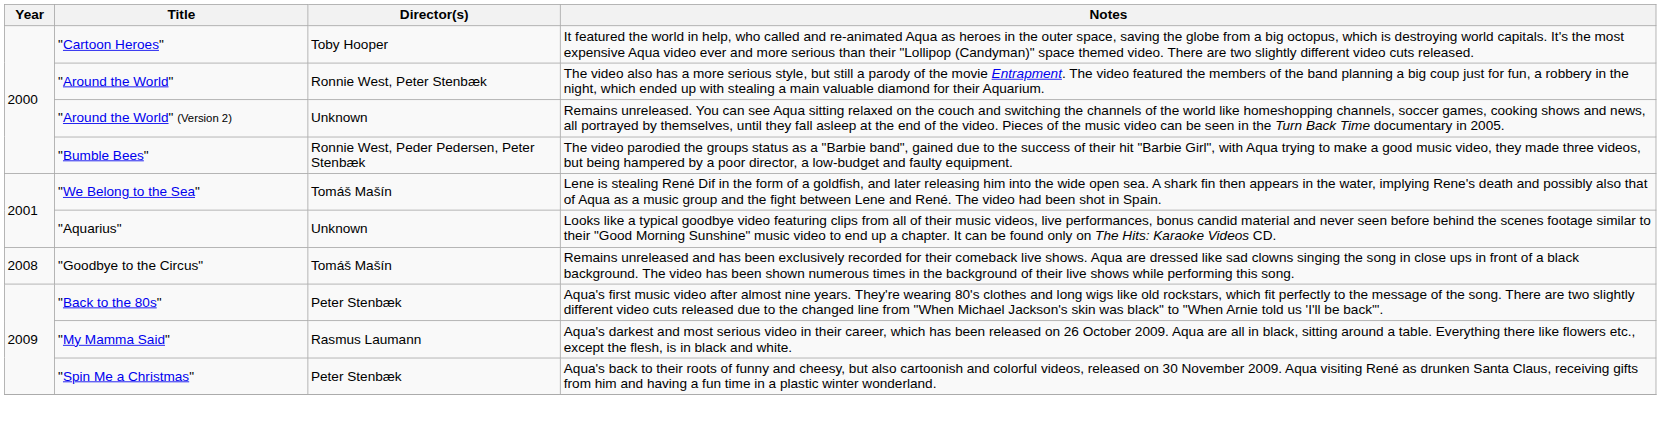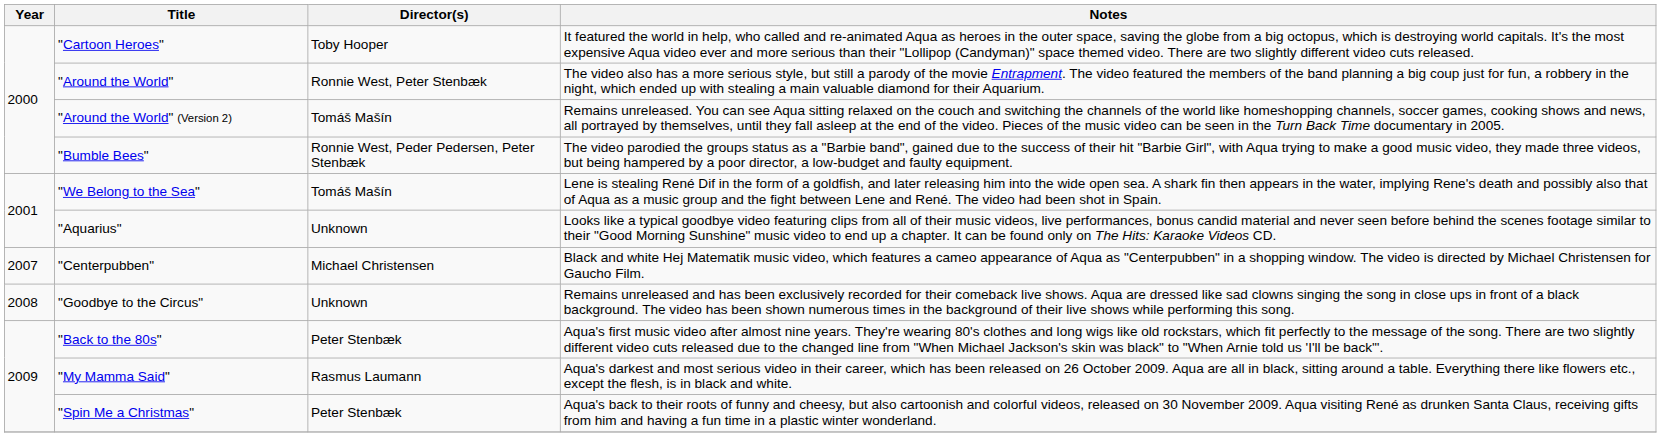 <table class="wikitable plainrowheaders" width=98%>
 <tr>
 <th scope="col" width=3%>Year</th>
 <th scope="col" width=15%>Title</th>
 <th scope="col" width=15%>Director(s)</th>
 <th scope="col" width=65%>Notes</th>
 </tr>
 <tr>
 <td rowspan="4">2000</td>
 <td>"<a href='#'>Cartoon Heroes</a>"</td>
 <td>Toby Hooper</td>
 <td>It featured the world in help, who called and re-animated Aqua as heroes in the outer space, saving the globe from a big octopus, which is destroying world capitals. It's the most expensive Aqua video ever and more serious than their "Lollipop (Candyman)" space themed video. There are two slightly different video cuts released.</td>
 </tr>
 <tr>
 <td>"<a href='#'>Around the World</a>"</td>
 <td>Ronnie West, Peter Stenbæk</td>
 <td>The video also has a more serious style, but still a parody of the movie <em><a href='#'>Entrapment</a></em>. The video featured the members of the band planning a big coup just for fun, a robbery in the night, which ended up with stealing a main valuable diamond for their Aquarium.</td>
 </tr>
 <tr>
 <td>"<a href='#'>Around the World</a>" <small>(Version 2)</small></td>
-<td>Unknown</td>
+<td>Tomáš Mašín</td>
 <td>Remains unreleased. You can see Aqua sitting relaxed on the couch and switching the channels of the world like homeshopping channels, soccer games, cooking shows and news, all portrayed by themselves, until they fall asleep at the end of the video. Pieces of the music video can be seen in the <em>Turn Back Time</em> documentary in 2005.</td>
 </tr>
 <tr>
 <td>"<a href='#'>Bumble Bees</a>"</td>
 <td>Ronnie West, Peder Pedersen, Peter Stenbæk</td>
 <td>The video parodied the groups status as a "Barbie band", gained due to the success of their hit "Barbie Girl", with Aqua trying to make a good music video, they made three videos, but being hampered by a poor director, a low-budget and faulty equipment.</td>
 </tr>
 <tr>
 <td rowspan="2">2001</td>
 <td>"<a href='#'>We Belong to the Sea</a>"</td>
 <td>Tomáš Mašín</td>
 <td>Lene is stealing René Dif in the form of a goldfish, and later releasing him into the wide open sea. A shark fin then appears in the water, implying Rene's death and possibly also that of Aqua as a music group and the fight between Lene and René. The video had been shot in Spain.</td>
 </tr>
 <tr>
 <td>"Aquarius"</td>
 <td rowspan="1">Unknown</td>
 <td>Looks like a typical goodbye video featuring clips from all of their music videos, live performances, bonus candid material and never seen before behind the scenes footage similar to their "Good Morning Sunshine" music video to end up a chapter. It can be found only on <em>The Hits: Karaoke Videos</em> CD.</td>
 </tr>
 <tr>
+<td rowspan="1">2007</td>
+<td>"Centerpubben"</td>
+<td>Michael Christensen</td>
+<td>Black and white Hej Matematik music video, which features a cameo appearance of Aqua as "Centerpubben" in a shopping window. The video is directed by Michael Christensen for Gaucho Film.</td>
+</tr>
+<tr>
 <td rowspan="1">2008</td>
 <td>"Goodbye to the Circus"</td>
-<td>Tomáš Mašín</td>
+<td>Unknown</td>
 <td>Remains unreleased and has been exclusively recorded for their comeback live shows. Aqua are dressed like sad clowns singing the song in close ups in front of a black background. The video has been shown numerous times in the background of their live shows while performing this song.</td>
 </tr>
 <tr>
 <td rowspan="3">2009</td>
 <td>"<a href='#'>Back to the 80s</a>"</td>
 <td>Peter Stenbæk</td>
 <td>Aqua's first music video after almost nine years. They're wearing 80's clothes and long wigs like old rockstars, which fit perfectly to the message of the song. There are two slightly different video cuts released due to the changed line from "When Michael Jackson's skin was black" to "When Arnie told us 'I'll be back'".</td>
 </tr>
 <tr>
 <td>"<a href='#'>My Mamma Said</a>"</td>
 <td>Rasmus Laumann</td>
 <td>Aqua's darkest and most serious video in their career, which has been released on 26 October 2009. Aqua are all in black, sitting around a table. Everything there like flowers etc., except the flesh, is in black and white.</td>
 </tr>
 <tr>
 <td>"<a href='#'>Spin Me a Christmas</a>"</td>
 <td>Peter Stenbæk</td>
 <td>Aqua's back to their roots of funny and cheesy, but also cartoonish and colorful videos, released on 30 November 2009. Aqua visiting René as drunken Santa Claus, receiving gifts from him and having a fun time in a plastic winter wonderland.</td>
 </tr>
 <tr>
 </tr>
 </table>
